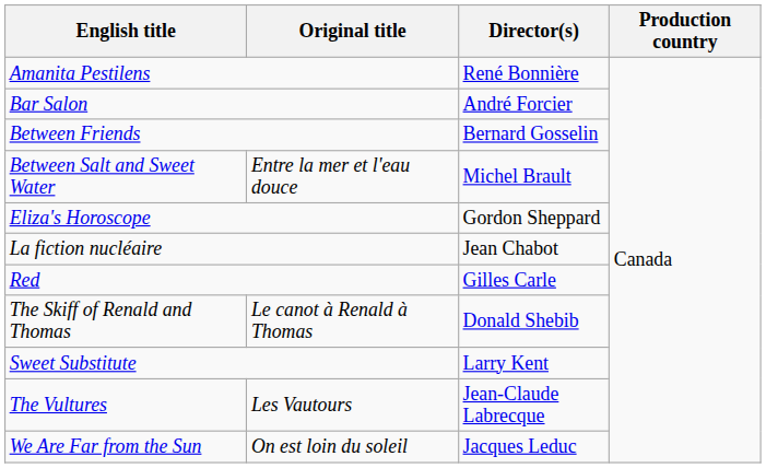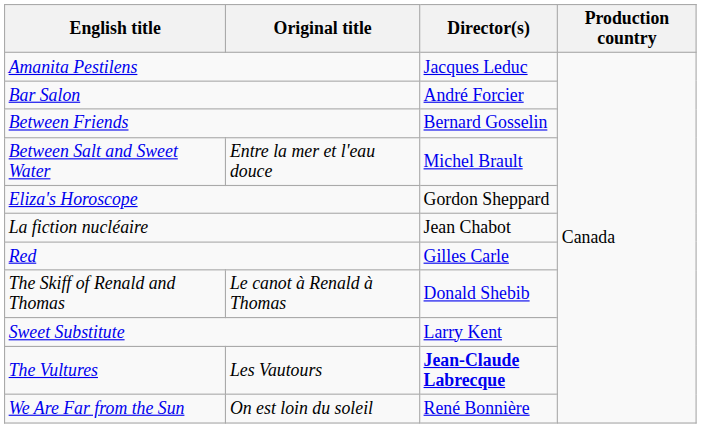 <table class="wikitable sortable" style="width:100%; margin-bottom:4px">
 <tr>
 <th scope="col" width="32%">English title</th>
 <th scope="col" width="28%">Original title</th>
 <th scope="col" width="20%">Director(s)</th>
 <th scope="col" width="20%">Production country</th>
 </tr>
 <tr>
 <td colspan=2><em><a href='#'>Amanita Pestilens</a></em></td>
-<td><a href='#'>René Bonnière</a></td>
+<td><a href='#'>Jacques Leduc</a></td>
 <td rowspan=11>Canada</td>
 </tr>
 <tr>
 <td colspan=2><em><a href='#'>Bar Salon</a></em></td>
 <td><a href='#'>André Forcier</a></td>
 </tr>
 <tr>
 <td colspan=2><em><a href='#'>Between Friends</a></em></td>
 <td><a href='#'>Bernard Gosselin</a></td>
 </tr>
 <tr>
 <td><em><a href='#'>Between Salt and Sweet Water</a></em></td>
 <td><em>Entre la mer et l'eau douce</em></td>
 <td><a href='#'>Michel Brault</a></td>
 </tr>
 <tr>
 <td colspan=2><em><a href='#'>Eliza's Horoscope</a></em></td>
 <td>Gordon Sheppard</td>
 </tr>
 <tr>
 <td colspan=2><em>La fiction nucléaire</em></td>
 <td>Jean Chabot</td>
 </tr>
 <tr>
 <td colspan=2><em><a href='#'>Red</a></em></td>
 <td><a href='#'>Gilles Carle</a></td>
 </tr>
 <tr>
 <td><em>The Skiff of Renald and Thomas</em></td>
 <td><em>Le canot à Renald à Thomas</em></td>
 <td><a href='#'>Donald Shebib</a></td>
 </tr>
 <tr>
 <td colspan=2><em><a href='#'>Sweet Substitute</a></em></td>
 <td><a href='#'>Larry Kent</a></td>
 </tr>
 <tr>
 <td><em><a href='#'>The Vultures</a></em></td>
 <td><em>Les Vautours</em></td>
-<td><a href='#'>Jean-Claude Labrecque</a></td>
+<td><strong><a href='#'>Jean-Claude Labrecque</a></strong></td>
 </tr>
 <tr>
 <td><em><a href='#'>We Are Far from the Sun</a></em></td>
 <td><em>On est loin du soleil</em></td>
-<td><a href='#'>Jacques Leduc</a></td>
+<td><a href='#'>René Bonnière</a></td>
 </tr>
 </table>
